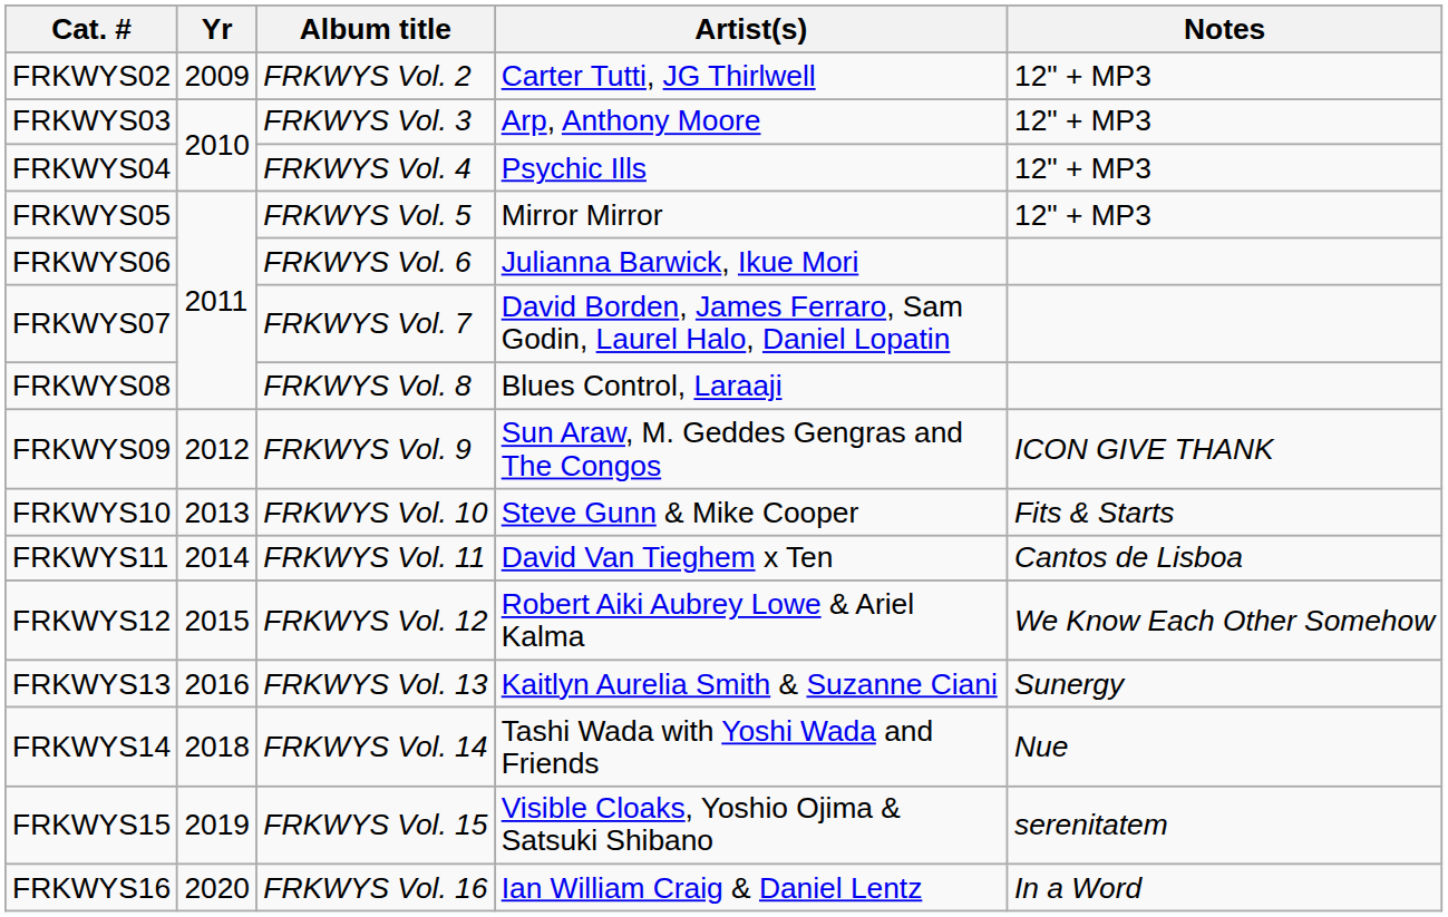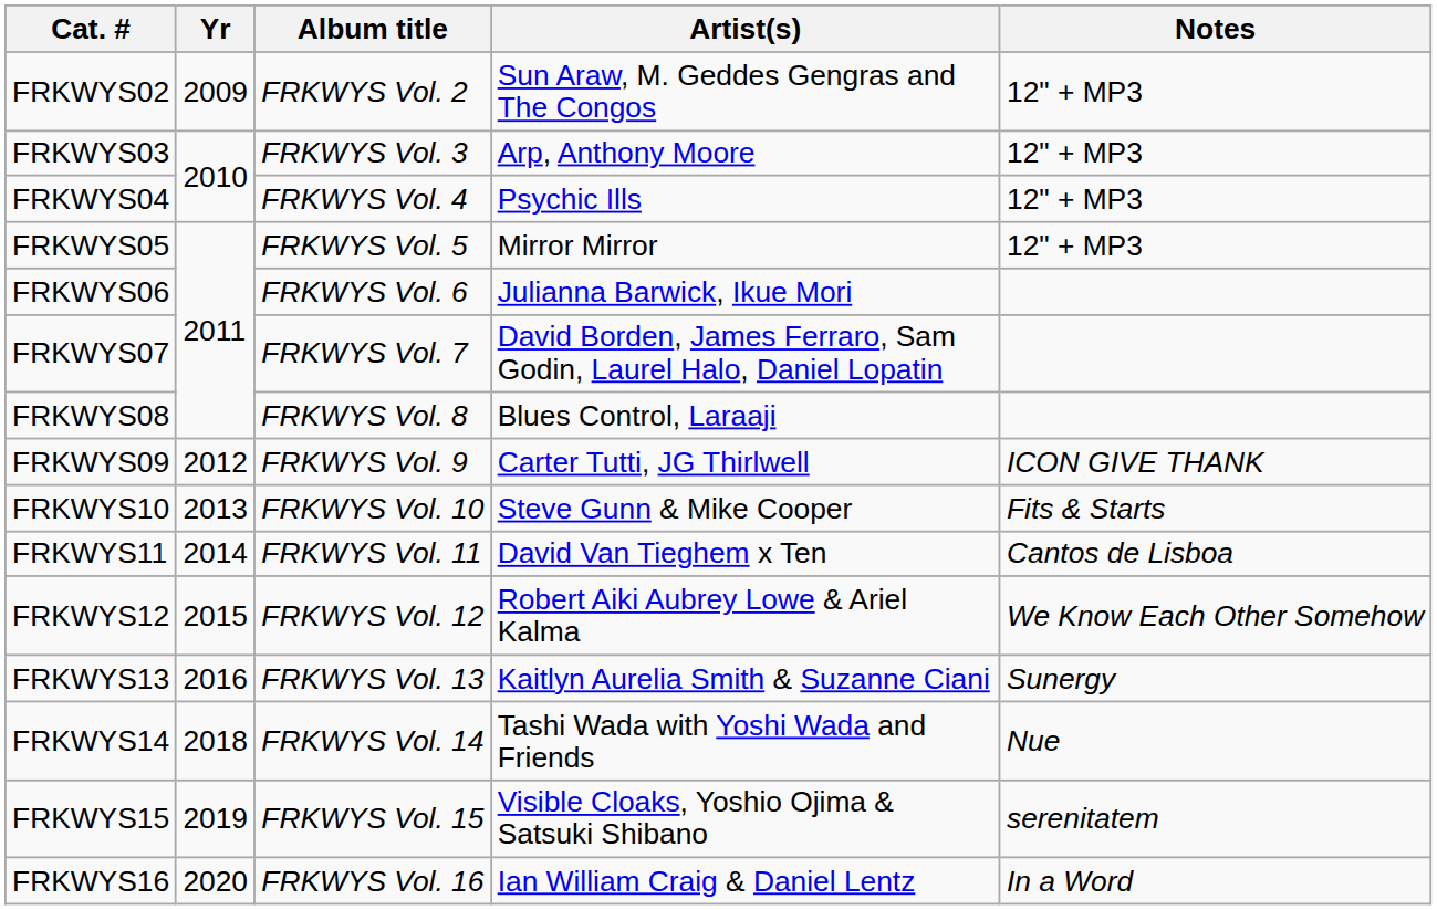 <table class="wikitable sortable" style="text-align:left;font-size:90%;">
 <tr>
 <th>Cat. #</th>
 <th data-sort-type="date;">Yr</th>
 <th>Album title</th>
 <th style="width:17em;">Artist(s)</th>
 <th>Notes</th>
 </tr>
 <tr>
 <td>FRKWYS02</td>
 <td>2009</td>
 <td><em> FRKWYS Vol. 2 </em></td>
-<td><a href='#'>Carter Tutti</a>, <a href='#'>JG Thirlwell</a></td>
+<td><a href='#'>Sun Araw</a>, M. Geddes Gengras and  <a href='#'>The Congos</a></td>
 <td>12" + MP3</td>
 </tr>
 <tr>
 <td>FRKWYS03</td>
 <td rowspan="2">2010</td>
 <td><em>   FRKWYS Vol. 3    </em></td>
 <td><a href='#'>Arp</a>, <a href='#'>Anthony Moore</a></td>
 <td>12" + MP3</td>
 </tr>
 <tr>
 <td>FRKWYS04</td>
 <td><em>   FRKWYS Vol. 4 </em></td>
 <td><a href='#'>Psychic Ills</a></td>
 <td>12" + MP3</td>
 </tr>
 <tr>
 <td>FRKWYS05</td>
 <td rowspan="4">2011</td>
 <td><em> FRKWYS Vol. 5  </em></td>
 <td>Mirror Mirror</td>
 <td>12" + MP3</td>
 </tr>
 <tr>
 <td>FRKWYS06</td>
 <td><em>   FRKWYS Vol. 6 </em></td>
 <td><a href='#'>Julianna Barwick</a>, <a href='#'>Ikue Mori</a></td>
 <td></td>
 </tr>
 <tr>
 <td>FRKWYS07</td>
 <td><em>   FRKWYS Vol. 7 </em></td>
 <td><a href='#'>David Borden</a>, <a href='#'>James Ferraro</a>, Sam Godin, <a href='#'>Laurel Halo</a>, <a href='#'>Daniel Lopatin</a></td>
 <td></td>
 </tr>
 <tr>
 <td>FRKWYS08</td>
 <td><em>  FRKWYS Vol. 8  </em></td>
 <td>Blues Control, <a href='#'>Laraaji</a></td>
 <td></td>
 </tr>
 <tr>
 <td>FRKWYS09</td>
 <td>2012</td>
 <td><em>     FRKWYS Vol. 9 </em></td>
-<td><a href='#'>Sun Araw</a>, M. Geddes Gengras and  <a href='#'>The Congos</a></td>
+<td><a href='#'>Carter Tutti</a>, <a href='#'>JG Thirlwell</a></td>
 <td><em>ICON GIVE THANK</em></td>
 </tr>
 <tr>
 <td>FRKWYS10</td>
 <td>2013</td>
 <td><em>     FRKWYS Vol. 10</em></td>
 <td><a href='#'>Steve Gunn</a> & Mike Cooper</td>
 <td><em>Fits & Starts</em></td>
 </tr>
 <tr>
 <td>FRKWYS11</td>
 <td>2014</td>
 <td><em>     FRKWYS Vol. 11 </em></td>
 <td><a href='#'>David Van Tieghem</a> x Ten</td>
 <td><em>Cantos de Lisboa</em></td>
 </tr>
 <tr>
 <td>FRKWYS12</td>
 <td>2015</td>
 <td><em>     FRKWYS Vol. 12 </em></td>
 <td><a href='#'>Robert Aiki Aubrey Lowe</a> & Ariel Kalma</td>
 <td><em>We Know Each Other Somehow</em></td>
 </tr>
 <tr>
 <td>FRKWYS13</td>
 <td>2016</td>
 <td><em>     FRKWYS Vol. 13 </em></td>
 <td><a href='#'>Kaitlyn Aurelia Smith</a> & <a href='#'>Suzanne Ciani</a></td>
 <td><em>Sunergy</em></td>
 </tr>
 <tr>
 <td>FRKWYS14</td>
 <td>2018</td>
 <td><em>     FRKWYS Vol. 14 </em></td>
 <td>Tashi Wada with <a href='#'>Yoshi Wada</a> and Friends</td>
 <td><em>Nue</em></td>
 </tr>
 <tr>
 <td>FRKWYS15</td>
 <td>2019</td>
 <td><em>     FRKWYS Vol. 15 </em></td>
 <td><a href='#'>Visible Cloaks</a>, Yoshio Ojima & Satsuki Shibano</td>
 <td><em>serenitatem</em></td>
 </tr>
 <tr>
 <td>FRKWYS16</td>
 <td>2020</td>
 <td><em>     FRKWYS Vol. 16 </em></td>
 <td><a href='#'>Ian William Craig</a> & <a href='#'>Daniel Lentz</a></td>
 <td><em>In a Word</em></td>
 </tr>
 </table>
